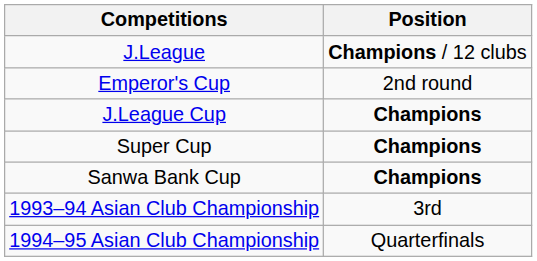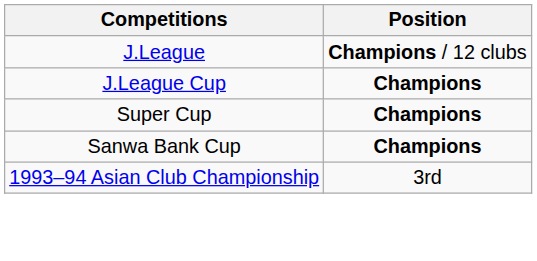 <table class="wikitable" style="text-align:center;">
 <tr>
 <th>Competitions</th>
 <th>Position</th>
 </tr>
 <tr>
 <td><a href='#'>J.League</a></td>
 <td><strong>Champions</strong> / 12 clubs</td>
-</tr>
-<tr>
-<td><a href='#'>Emperor's Cup</a></td>
-<td>2nd round</td>
 </tr>
 <tr>
 <td><a href='#'>J.League Cup</a></td>
 <td><strong>Champions</strong></td>
 </tr>
 <tr>
 <td>Super Cup</td>
 <td><strong>Champions</strong></td>
 </tr>
 <tr>
 <td>Sanwa Bank Cup</td>
 <td><strong>Champions</strong></td>
 </tr>
 <tr>
 <td><a href='#'>1993–94 Asian Club Championship</a></td>
 <td>3rd</td>
 </tr>
-<tr>
-<td><a href='#'>1994–95 Asian Club Championship</a></td>
-<td>Quarterfinals</td>
-</tr>
 </table>
